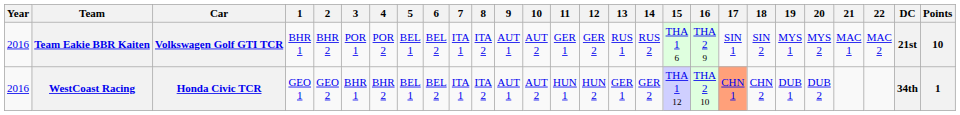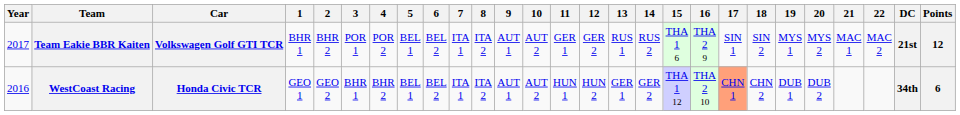 <table class="wikitable" style="text-align:center; font-size:85%">
 <tr>
 <th>Year</th>
 <th>Team</th>
 <th>Car</th>
 <th>1</th>
 <th>2</th>
 <th>3</th>
 <th>4</th>
 <th>5</th>
 <th>6</th>
 <th>7</th>
 <th>8</th>
 <th>9</th>
 <th>10</th>
 <th>11</th>
 <th>12</th>
 <th>13</th>
 <th>14</th>
 <th>15</th>
 <th>16</th>
 <th>17</th>
 <th>18</th>
 <th>19</th>
 <th>20</th>
 <th>21</th>
 <th>22</th>
 <th>DC</th>
 <th>Points</th>
 </tr>
 <tr>
-<td><a href='#'>2016</a></td>
+<td><a href='#'>2017</a></td>
 <th><a href='#'>Team Eakie BBR Kaiten</a></th>
 <th><a href='#'>Volkswagen Golf GTI TCR</a></th>
 <td><a href='#'>BHR<br>1</a></td>
 <td><a href='#'>BHR<br>2</a></td>
 <td><a href='#'>POR<br>1</a></td>
 <td><a href='#'>POR<br>2</a></td>
 <td><a href='#'>BEL<br>1</a></td>
 <td><a href='#'>BEL<br>2</a></td>
 <td><a href='#'>ITA<br>1</a></td>
 <td><a href='#'>ITA<br>2</a></td>
 <td><a href='#'>AUT<br>1</a></td>
 <td><a href='#'>AUT<br>2</a></td>
 <td><a href='#'>GER<br>1</a></td>
 <td><a href='#'>GER<br>2</a></td>
 <td><a href='#'>RUS<br>1</a></td>
 <td><a href='#'>RUS<br>2</a></td>
 <td style="background:#DFFFDF;"><a href='#'>THA<br>1</a><br><small>6</small></td>
 <td style="background:#DFFFDF;"><a href='#'>THA<br>2</a><br><small>9</small></td>
 <td><a href='#'>SIN<br>1</a></td>
 <td><a href='#'>SIN<br>2</a></td>
 <td><a href='#'>MYS<br>1</a></td>
 <td><a href='#'>MYS<br>2</a></td>
 <td><a href='#'>MAC<br>1</a></td>
 <td><a href='#'>MAC<br>2</a></td>
 <th>21st</th>
-<th>10</th>
+<th>12</th>
 </tr>
 <tr>
 <td><a href='#'>2016</a></td>
 <th><a href='#'>WestCoast Racing</a></th>
 <th><a href='#'>Honda Civic TCR</a></th>
 <td><a href='#'>GEO<br>1</a></td>
 <td><a href='#'>GEO<br>2</a></td>
 <td><a href='#'>BHR<br>1</a></td>
 <td><a href='#'>BHR<br>2</a></td>
 <td><a href='#'>BEL<br>1</a></td>
 <td><a href='#'>BEL<br>2</a></td>
 <td><a href='#'>ITA<br>1</a></td>
 <td><a href='#'>ITA<br>2</a></td>
 <td><a href='#'>AUT<br>1</a></td>
 <td><a href='#'>AUT<br>2</a></td>
 <td><a href='#'>HUN<br>1</a></td>
 <td><a href='#'>HUN<br>2</a></td>
 <td><a href='#'>GER<br>1</a></td>
 <td><a href='#'>GER<br>2</a></td>
 <td style="background:#CFCFFF;"><a href='#'>THA<br>1</a><br><small>12</small></td>
 <td style="background:#DFFFDF;"><a href='#'>THA<br>2</a><br><small>10</small></td>
 <td style="background: lightsalmon;"><a href='#'>CHN<br>1</a></td>
 <td><a href='#'>CHN<br>2</a></td>
 <td><a href='#'>DUB<br>1</a></td>
 <td><a href='#'>DUB<br>2</a></td>
 <td></td>
 <td></td>
 <th>34th</th>
-<th>1</th>
+<th>6</th>
 </tr>
 </table>
